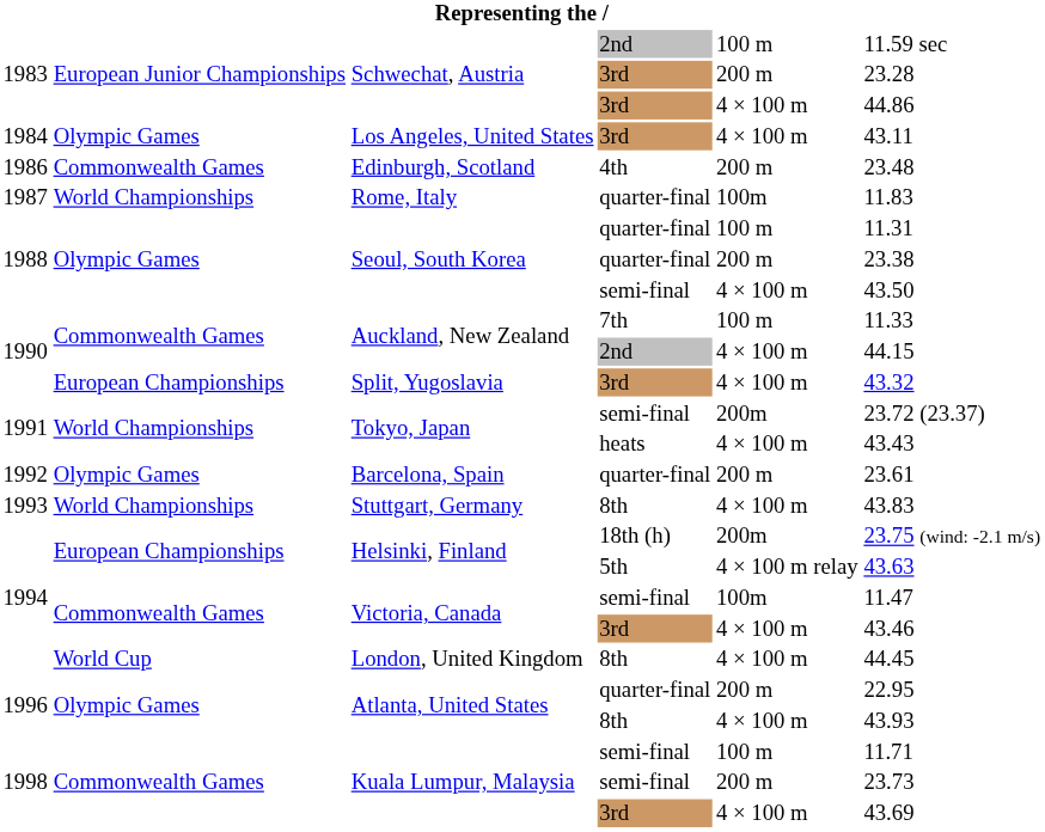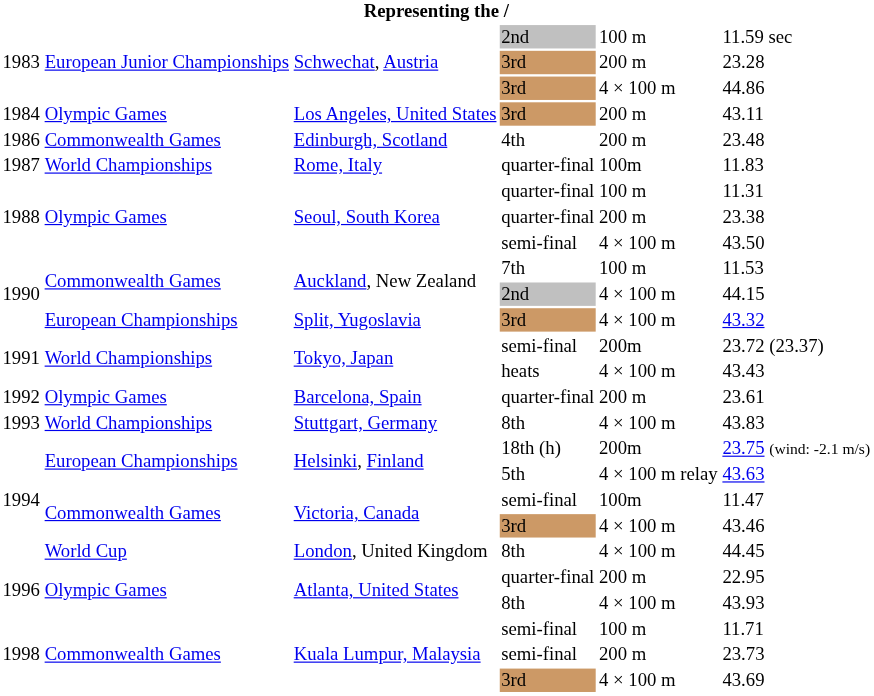 <table>
 <tr>
 <th colspan="6">Representing the  / </th>
 </tr>
 <tr>
 <td rowspan=3>1983</td>
 <td rowspan=3><a href='#'>European Junior Championships</a></td>
 <td rowspan=3><a href='#'>Schwechat</a>, <a href='#'>Austria</a></td>
 <td bgcolor="silver">2nd</td>
 <td>100 m</td>
 <td>11.59 sec</td>
 </tr>
 <tr>
 <td bgcolor="cc9966">3rd</td>
 <td>200 m</td>
 <td>23.28</td>
 </tr>
 <tr>
 <td bgcolor="cc9966">3rd</td>
 <td>4 × 100 m</td>
 <td>44.86</td>
 </tr>
 <tr>
 <td>1984</td>
 <td><a href='#'>Olympic Games</a></td>
 <td><a href='#'>Los Angeles, United States</a></td>
 <td bgcolor="cc9966">3rd</td>
-<td>4 × 100 m</td>
+<td>200 m</td>
 <td>43.11</td>
 </tr>
 <tr>
 <td>1986</td>
 <td><a href='#'>Commonwealth Games</a></td>
 <td><a href='#'>Edinburgh, Scotland</a></td>
 <td>4th</td>
 <td>200 m</td>
 <td>23.48</td>
 </tr>
 <tr>
 <td>1987</td>
 <td><a href='#'>World Championships</a></td>
 <td><a href='#'>Rome, Italy</a></td>
 <td>quarter-final</td>
 <td>100m</td>
 <td>11.83</td>
 </tr>
 <tr>
 <td rowspan=3>1988</td>
 <td rowspan=3><a href='#'>Olympic Games</a></td>
 <td rowspan=3><a href='#'>Seoul, South Korea</a></td>
 <td>quarter-final</td>
 <td>100 m</td>
 <td>11.31</td>
 </tr>
 <tr>
 <td>quarter-final</td>
 <td>200 m</td>
 <td>23.38</td>
 </tr>
 <tr>
 <td>semi-final</td>
 <td>4 × 100 m</td>
 <td>43.50</td>
 </tr>
 <tr>
 <td rowspan=3>1990</td>
 <td rowspan=2><a href='#'>Commonwealth Games</a></td>
 <td rowspan=2><a href='#'>Auckland</a>, New Zealand</td>
 <td>7th</td>
 <td>100 m</td>
-<td>11.33</td>
+<td>11.53</td>
 </tr>
 <tr>
 <td bgcolor="silver">2nd</td>
 <td>4 × 100 m</td>
 <td>44.15</td>
 </tr>
 <tr>
 <td><a href='#'>European Championships</a></td>
 <td><a href='#'>Split, Yugoslavia</a></td>
 <td bgcolor="cc9966">3rd</td>
 <td>4 × 100 m</td>
 <td><a href='#'>43.32</a></td>
 </tr>
 <tr>
 <td rowspan=2>1991</td>
 <td rowspan=2><a href='#'>World Championships</a></td>
 <td rowspan=2><a href='#'>Tokyo, Japan</a></td>
 <td>semi-final</td>
 <td>200m</td>
 <td>23.72 (23.37)</td>
 </tr>
 <tr>
 <td>heats</td>
 <td>4 × 100 m</td>
 <td>43.43</td>
 </tr>
 <tr>
 <td>1992</td>
 <td><a href='#'>Olympic Games</a></td>
 <td><a href='#'>Barcelona, Spain</a></td>
 <td>quarter-final</td>
 <td>200 m</td>
 <td>23.61</td>
 </tr>
 <tr>
 <td>1993</td>
 <td><a href='#'>World Championships</a></td>
 <td><a href='#'>Stuttgart, Germany</a></td>
 <td>8th</td>
 <td>4 × 100 m</td>
 <td>43.83</td>
 </tr>
 <tr>
 <td rowspan=5>1994</td>
 <td rowspan=2><a href='#'>European Championships</a></td>
 <td rowspan=2><a href='#'>Helsinki</a>, <a href='#'>Finland</a></td>
 <td>18th (h)</td>
 <td>200m</td>
 <td><a href='#'>23.75</a> <small>(wind: -2.1 m/s)</small></td>
 </tr>
 <tr>
 <td>5th</td>
 <td>4 × 100 m relay</td>
 <td><a href='#'>43.63</a></td>
 </tr>
 <tr>
 <td rowspan=2><a href='#'>Commonwealth Games</a></td>
 <td rowspan=2><a href='#'>Victoria, Canada</a></td>
 <td>semi-final</td>
 <td>100m</td>
 <td>11.47</td>
 </tr>
 <tr>
 <td bgcolor="cc9966">3rd</td>
 <td>4 × 100 m</td>
 <td>43.46</td>
 </tr>
 <tr>
 <td><a href='#'>World Cup</a></td>
 <td><a href='#'>London</a>, United Kingdom</td>
 <td>8th</td>
 <td>4 × 100 m</td>
 <td>44.45</td>
 </tr>
 <tr>
 <td rowspan=2>1996</td>
 <td rowspan=2><a href='#'>Olympic Games</a></td>
 <td rowspan=2><a href='#'>Atlanta, United States</a></td>
 <td>quarter-final</td>
 <td>200 m</td>
 <td>22.95</td>
 </tr>
 <tr>
 <td>8th</td>
 <td>4 × 100 m</td>
 <td>43.93</td>
 </tr>
 <tr>
 <td rowspan=3>1998</td>
 <td rowspan=3><a href='#'>Commonwealth Games</a></td>
 <td rowspan=3><a href='#'>Kuala Lumpur, Malaysia</a></td>
 <td>semi-final</td>
 <td>100 m</td>
 <td>11.71</td>
 </tr>
 <tr>
 <td>semi-final</td>
 <td>200 m</td>
 <td>23.73</td>
 </tr>
 <tr>
 <td bgcolor="cc9966">3rd</td>
 <td>4 × 100 m</td>
 <td>43.69</td>
 </tr>
 </table>
